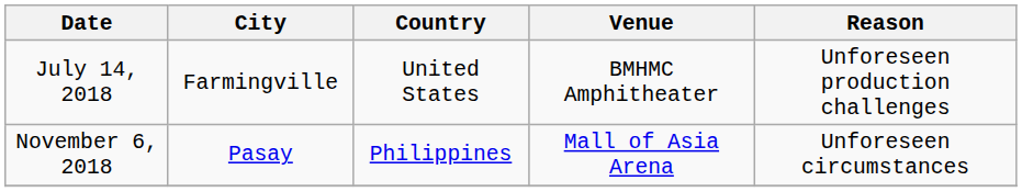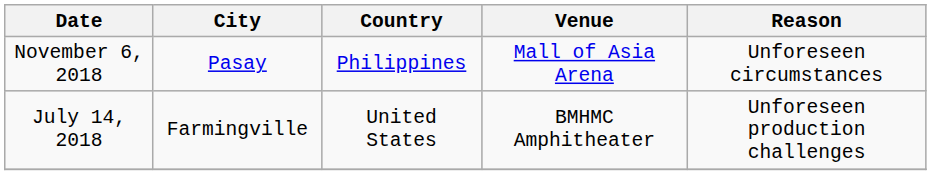 <table class="wikitable" style="text-align:center;">
 <tr>
 <th scope="col" style="width:12em;">Date</th>
 <th scope="col" style="width:10em;">City</th>
 <th scope="col" style="width:10em;">Country</th>
 <th scope="col" style="width:16em;">Venue</th>
 <th scope="col" style="width:20em;">Reason</th>
 </tr>
 <tr>
+<td>November 6, 2018</td>
+<td><a href='#'>Pasay</a></td>
+<td><a href='#'>Philippines</a></td>
+<td><a href='#'>Mall of Asia Arena</a></td>
+<td>Unforeseen circumstances</td>
+</tr>
+<tr>
 <td>July 14, 2018</td>
 <td>Farmingville</td>
 <td>United States</td>
 <td>BMHMC Amphitheater</td>
 <td>Unforeseen production challenges</td>
 </tr>
 <tr>
-<td>November 6, 2018</td>
-<td><a href='#'>Pasay</a></td>
-<td><a href='#'>Philippines</a></td>
-<td><a href='#'>Mall of Asia Arena</a></td>
-<td>Unforeseen circumstances</td>
-</tr>
-<tr>
 </tr>
 </table>
